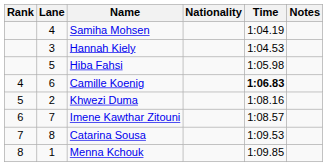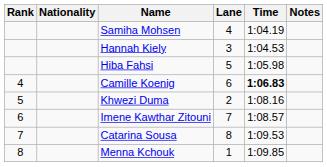 <table class="wikitable sortable" style="text-align:center">
 <tr>
 <th>Rank</th>
+<th>Nationality</th>
+<th>Name</th>
 <th>Lane</th>
-<th>Name</th>
-<th>Nationality</th>
 <th>Time</th>
 <th>Notes</th>
 </tr>
 <tr>
 <td></td>
+<td align=left></td>
+<td align=left><a href='#'>Samiha Mohsen</a></td>
 <td>4</td>
-<td align=left><a href='#'>Samiha Mohsen</a></td>
-<td align=left></td>
 <td>1:04.19</td>
 <td></td>
 </tr>
 <tr>
 <td></td>
+<td align=left></td>
+<td align=left><a href='#'>Hannah Kiely</a></td>
 <td>3</td>
-<td align=left><a href='#'>Hannah Kiely</a></td>
-<td align=left></td>
 <td>1:04.53</td>
 <td></td>
 </tr>
 <tr>
 <td></td>
+<td align=left></td>
+<td align=left><a href='#'>Hiba Fahsi</a></td>
 <td>5</td>
-<td align=left><a href='#'>Hiba Fahsi</a></td>
-<td align=left></td>
 <td>1:05.98</td>
 <td></td>
 </tr>
 <tr>
 <td>4</td>
+<td align=left></td>
+<td align=left><a href='#'>Camille Koenig</a></td>
 <td>6</td>
-<td align=left><a href='#'>Camille Koenig</a></td>
-<td align=left></td>
 <td><strong>1:06.83</strong></td>
 <td></td>
 </tr>
 <tr>
 <td>5</td>
+<td align=left></td>
+<td align=left><a href='#'>Khwezi Duma</a></td>
 <td>2</td>
-<td align=left><a href='#'>Khwezi Duma</a></td>
-<td align=left></td>
 <td>1:08.16</td>
 <td></td>
 </tr>
 <tr>
 <td>6</td>
+<td align=left></td>
+<td align=left><a href='#'>Imene Kawthar Zitouni</a></td>
 <td>7</td>
-<td align=left><a href='#'>Imene Kawthar Zitouni</a></td>
-<td align=left></td>
 <td>1:08.57</td>
 <td></td>
 </tr>
 <tr>
 <td>7</td>
+<td align=left></td>
+<td align=left><a href='#'>Catarina Sousa</a></td>
 <td>8</td>
-<td align=left><a href='#'>Catarina Sousa</a></td>
-<td align=left></td>
 <td>1:09.53</td>
 <td></td>
 </tr>
 <tr>
 <td>8</td>
+<td align=left></td>
+<td align=left><a href='#'>Menna Kchouk</a></td>
 <td>1</td>
-<td align=left><a href='#'>Menna Kchouk</a></td>
-<td align=left></td>
 <td>1:09.85</td>
 <td></td>
 </tr>
 </table>
